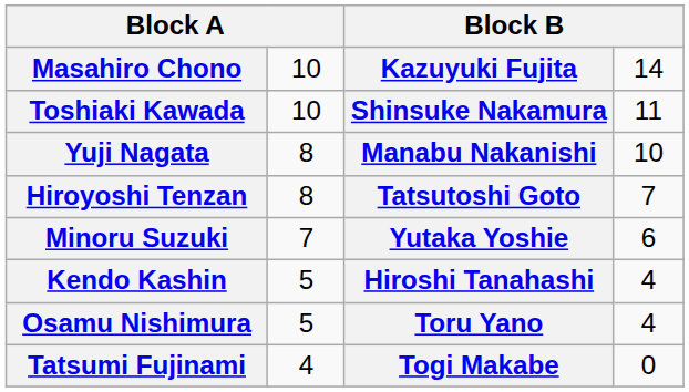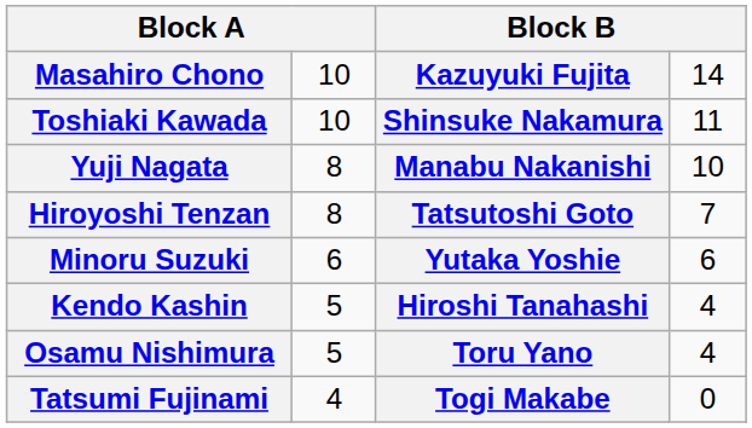 <table class="wikitable" style="margin: 1em auto 1em auto;text-align:center">
 <tr>
 <th colspan="2" style="width:50%">Block A</th>
 <th colspan="2" style="width:50%">Block B</th>
 </tr>
 <tr>
 <th><a href='#'>Masahiro Chono</a></th>
 <td style="width:35px">10</td>
 <th><a href='#'>Kazuyuki Fujita</a></th>
 <td style="width:35px">14</td>
 </tr>
 <tr>
 <th><a href='#'>Toshiaki Kawada</a></th>
 <td>10</td>
 <th><a href='#'>Shinsuke Nakamura</a></th>
 <td>11</td>
 </tr>
 <tr>
 <th><a href='#'>Yuji Nagata</a></th>
 <td>8</td>
 <th><a href='#'>Manabu Nakanishi</a></th>
 <td>10</td>
 </tr>
 <tr>
 <th><a href='#'>Hiroyoshi Tenzan</a></th>
 <td>8</td>
 <th><a href='#'>Tatsutoshi Goto</a></th>
 <td>7</td>
 </tr>
 <tr>
 <th><a href='#'>Minoru Suzuki</a></th>
-<td>7</td>
+<td>6</td>
 <th><a href='#'>Yutaka Yoshie</a></th>
 <td>6</td>
 </tr>
 <tr>
 <th><a href='#'>Kendo Kashin</a></th>
 <td>5</td>
 <th><a href='#'>Hiroshi Tanahashi</a></th>
 <td>4</td>
 </tr>
 <tr>
 <th><a href='#'>Osamu Nishimura</a></th>
 <td>5</td>
 <th><a href='#'>Toru Yano</a></th>
 <td>4</td>
 </tr>
 <tr>
 <th><a href='#'>Tatsumi Fujinami</a></th>
 <td>4</td>
 <th><a href='#'>Togi Makabe</a></th>
 <td>0</td>
 </tr>
 </table>
